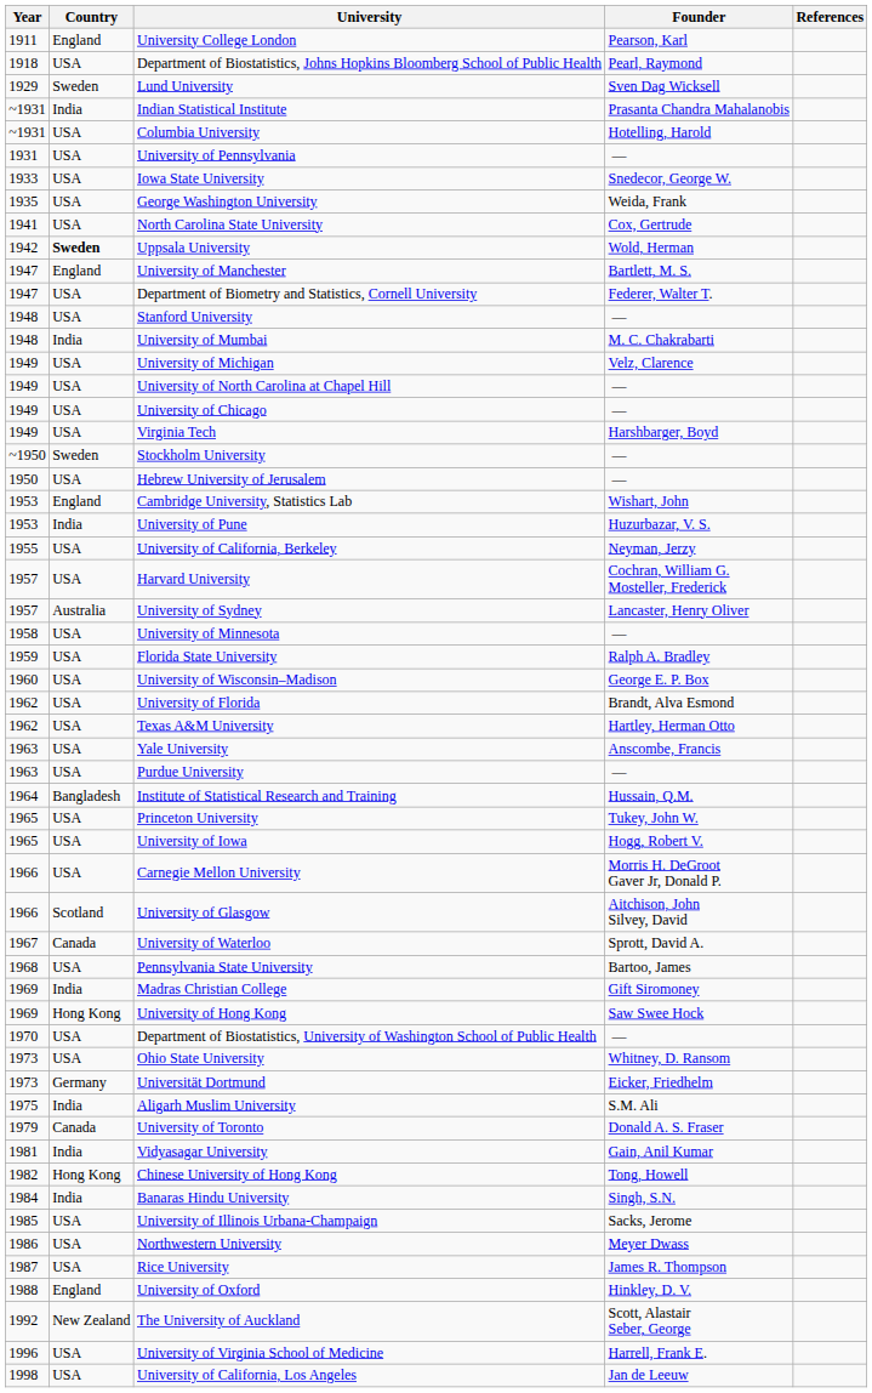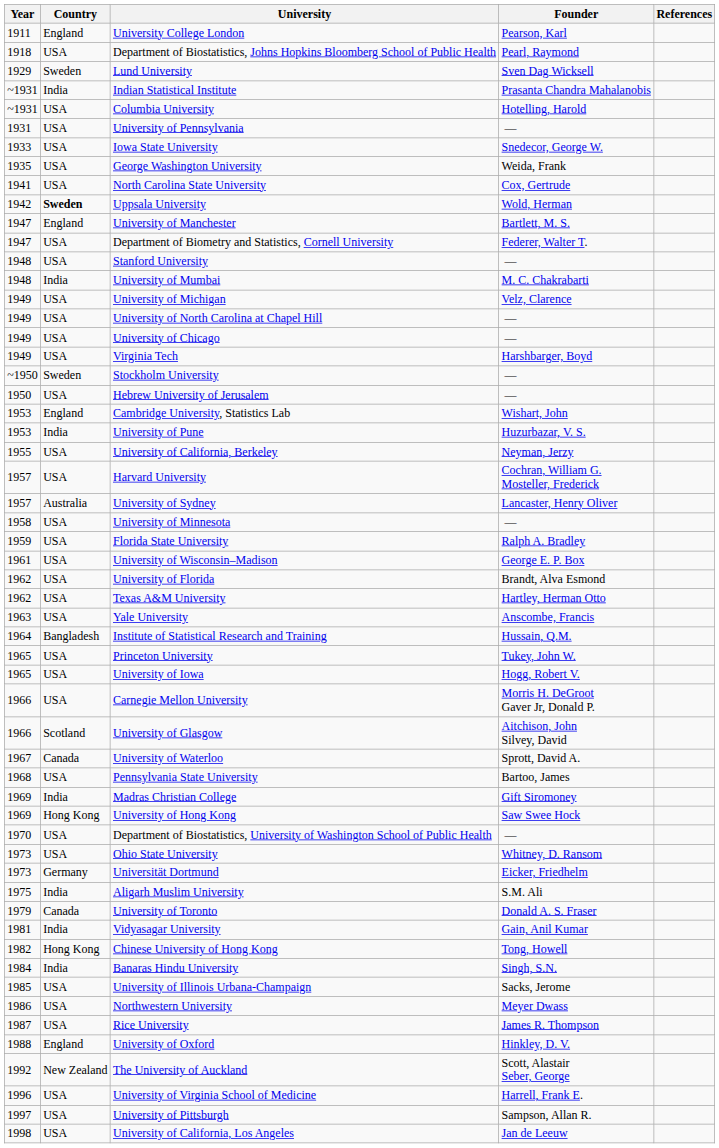 <table class = "sortable wikitable">
 <tr>
 <th>Year</th>
 <th>Country</th>
 <th>University</th>
 <th>Founder</th>
 <th>References</th>
 </tr>
 <tr>
 <td>1911</td>
 <td>England</td>
 <td><a href='#'>University College London</a></td>
 <td><a href='#'>Pearson, Karl</a></td>
 <td></td>
 </tr>
 <tr>
 <td>1918</td>
 <td>USA</td>
 <td>Department of Biostatistics, <a href='#'>Johns Hopkins Bloomberg School of Public Health</a></td>
 <td><a href='#'>Pearl, Raymond</a></td>
 <td></td>
 </tr>
 <tr>
 <td>1929</td>
 <td>Sweden</td>
 <td><a href='#'>Lund University</a></td>
 <td><a href='#'>Sven Dag Wicksell</a></td>
 <td></td>
 </tr>
 <tr>
 <td>~1931</td>
 <td>India</td>
 <td><a href='#'>Indian Statistical Institute</a></td>
 <td><a href='#'>Prasanta Chandra Mahalanobis</a></td>
 <td></td>
 </tr>
 <tr>
 <td>~1931</td>
 <td>USA</td>
 <td><a href='#'>Columbia University</a></td>
 <td><a href='#'>Hotelling, Harold</a></td>
 <td></td>
 </tr>
 <tr>
 <td>1931</td>
 <td>USA</td>
 <td><a href='#'>University of Pennsylvania</a></td>
 <td> —</td>
 <td></td>
 </tr>
 <tr>
 <td>1933</td>
 <td>USA</td>
 <td><a href='#'>Iowa State University</a></td>
 <td><a href='#'>Snedecor, George W.</a></td>
 <td></td>
 </tr>
 <tr>
 <td>1935</td>
 <td>USA</td>
 <td><a href='#'>George Washington University</a></td>
 <td>Weida, Frank</td>
 <td></td>
 </tr>
 <tr>
 <td>1941</td>
 <td>USA</td>
 <td><a href='#'>North Carolina State University</a></td>
 <td><a href='#'>Cox, Gertrude</a></td>
 <td></td>
 </tr>
 <tr>
 <td>1942</td>
 <td><strong>Sweden</strong></td>
 <td><a href='#'>Uppsala University</a></td>
 <td><a href='#'>Wold, Herman</a></td>
 <td></td>
 </tr>
 <tr>
 <td>1947</td>
 <td>England</td>
 <td><a href='#'>University of Manchester</a></td>
 <td><a href='#'>Bartlett, M. S.</a></td>
 <td></td>
 </tr>
 <tr>
 <td>1947</td>
 <td>USA</td>
 <td>Department of Biometry and Statistics, <a href='#'>Cornell University</a></td>
 <td><a href='#'>Federer, Walter T</a>.</td>
 <td></td>
 </tr>
 <tr>
 <td>1948</td>
 <td>USA</td>
 <td><a href='#'>Stanford University</a></td>
 <td> —</td>
 <td></td>
 </tr>
 <tr>
 <td>1948</td>
 <td>India</td>
 <td><a href='#'>University of Mumbai</a></td>
 <td><a href='#'>M. C. Chakrabarti</a></td>
 <td></td>
 </tr>
 <tr>
 <td>1949</td>
 <td>USA</td>
 <td><a href='#'>University of Michigan</a></td>
 <td><a href='#'>Velz, Clarence</a></td>
 <td></td>
 </tr>
 <tr>
 <td>1949</td>
 <td>USA</td>
 <td><a href='#'>University of North Carolina at Chapel Hill</a></td>
 <td> —</td>
 <td></td>
 </tr>
 <tr>
 <td>1949</td>
 <td>USA</td>
 <td><a href='#'>University of Chicago</a></td>
 <td> —</td>
 <td></td>
 </tr>
 <tr>
 <td>1949</td>
 <td>USA</td>
 <td><a href='#'>Virginia Tech</a></td>
 <td><a href='#'>Harshbarger, Boyd</a></td>
 <td></td>
 </tr>
 <tr>
 <td>~1950</td>
 <td>Sweden</td>
 <td><a href='#'>Stockholm University</a></td>
 <td> —</td>
 <td></td>
 </tr>
 <tr>
 <td>1950</td>
 <td>USA</td>
 <td><a href='#'>Hebrew University of Jerusalem</a></td>
 <td> —</td>
 <td></td>
 </tr>
 <tr>
 <td>1953</td>
 <td>England</td>
 <td><a href='#'>Cambridge University</a>, Statistics Lab</td>
 <td><a href='#'>Wishart, John</a></td>
 <td></td>
 </tr>
 <tr>
 <td>1953</td>
 <td>India</td>
 <td><a href='#'>University of Pune</a></td>
 <td><a href='#'>Huzurbazar, V. S.</a></td>
 <td></td>
 </tr>
 <tr>
 <td>1955</td>
 <td>USA</td>
 <td><a href='#'>University of California, Berkeley</a></td>
 <td><a href='#'>Neyman, Jerzy</a></td>
 <td></td>
 </tr>
 <tr>
 <td>1957</td>
 <td>USA</td>
 <td><a href='#'>Harvard University</a></td>
 <td><a href='#'>Cochran, William G.</a><br><a href='#'>Mosteller, Frederick</a></td>
 <td></td>
 </tr>
 <tr>
 <td>1957</td>
 <td>Australia</td>
 <td><a href='#'>University of Sydney</a></td>
 <td><a href='#'>Lancaster, Henry Oliver</a></td>
 <td></td>
 </tr>
 <tr>
 <td>1958</td>
 <td>USA</td>
 <td><a href='#'>University of Minnesota</a></td>
 <td> —</td>
 <td></td>
 </tr>
 <tr>
 <td>1959</td>
 <td>USA</td>
 <td><a href='#'>Florida State University</a></td>
 <td><a href='#'>Ralph A. Bradley</a></td>
 <td></td>
 </tr>
 <tr>
-<td>1960</td>
+<td>1961</td>
 <td>USA</td>
 <td><a href='#'>University of Wisconsin–Madison</a></td>
 <td><a href='#'>George E. P. Box</a></td>
 <td></td>
 </tr>
 <tr>
 <td>1962</td>
 <td>USA</td>
 <td><a href='#'>University of Florida</a></td>
 <td>Brandt, Alva Esmond</td>
 <td></td>
 </tr>
 <tr>
 <td>1962</td>
 <td>USA</td>
 <td><a href='#'>Texas A&M University</a></td>
 <td><a href='#'>Hartley, Herman Otto</a></td>
 <td></td>
 </tr>
 <tr>
 <td>1963</td>
 <td>USA</td>
 <td><a href='#'>Yale University</a></td>
 <td><a href='#'>Anscombe, Francis</a></td>
-<td></td>
-</tr>
-<tr>
-<td>1963</td>
-<td>USA</td>
-<td><a href='#'>Purdue University</a></td>
-<td> —</td>
 <td></td>
 </tr>
 <tr>
 <td>1964</td>
 <td>Bangladesh</td>
 <td><a href='#'>Institute of Statistical Research and Training</a></td>
 <td><a href='#'>Hussain, Q.M.</a></td>
 <td></td>
 </tr>
 <tr>
 <td>1965</td>
 <td>USA</td>
 <td><a href='#'>Princeton University</a></td>
 <td><a href='#'>Tukey, John W.</a></td>
 <td></td>
 </tr>
 <tr>
 <td>1965</td>
 <td>USA</td>
 <td><a href='#'>University of Iowa</a></td>
 <td><a href='#'>Hogg, Robert V.</a></td>
 <td></td>
 </tr>
 <tr>
 <td>1966</td>
 <td>USA</td>
 <td><a href='#'>Carnegie Mellon University</a></td>
 <td><a href='#'>Morris H. DeGroot</a><br>Gaver Jr, Donald P.</td>
 <td></td>
 </tr>
 <tr>
 <td>1966</td>
 <td>Scotland</td>
 <td><a href='#'>University of Glasgow</a></td>
 <td><a href='#'>Aitchison, John</a><br>Silvey, David</td>
 <td></td>
 </tr>
 <tr>
 <td>1967</td>
 <td>Canada</td>
 <td><a href='#'>University of Waterloo</a></td>
 <td>Sprott, David A.</td>
 <td></td>
 </tr>
 <tr>
 <td>1968</td>
 <td>USA</td>
 <td><a href='#'>Pennsylvania State University</a></td>
 <td>Bartoo, James</td>
 <td></td>
 </tr>
 <tr>
 <td>1969</td>
 <td>India</td>
 <td><a href='#'>Madras Christian College</a></td>
 <td><a href='#'>Gift Siromoney</a></td>
 <td></td>
 </tr>
 <tr>
 <td>1969</td>
 <td>Hong Kong</td>
 <td><a href='#'>University of Hong Kong</a></td>
 <td><a href='#'>Saw Swee Hock</a></td>
 <td></td>
 </tr>
 <tr>
 <td>1970</td>
 <td>USA</td>
 <td>Department of Biostatistics, <a href='#'>University of Washington School of Public Health</a></td>
 <td> —</td>
 <td></td>
 </tr>
 <tr>
 <td>1973</td>
 <td>USA</td>
 <td><a href='#'>Ohio State University</a></td>
 <td><a href='#'>Whitney, D. Ransom</a></td>
 <td></td>
 </tr>
 <tr>
 <td>1973</td>
 <td>Germany</td>
 <td><a href='#'>Universität Dortmund</a></td>
 <td><a href='#'>Eicker, Friedhelm</a></td>
 <td></td>
 </tr>
 <tr>
 <td>1975</td>
 <td>India</td>
 <td><a href='#'>Aligarh Muslim University</a></td>
 <td>S.M. Ali</td>
 <td><sup></sup></td>
 </tr>
 <tr>
 <td>1979</td>
 <td>Canada</td>
 <td><a href='#'>University of Toronto</a></td>
 <td><a href='#'>Donald A. S. Fraser</a></td>
 <td></td>
 </tr>
 <tr>
 <td>1981</td>
 <td>India</td>
 <td><a href='#'>Vidyasagar University</a></td>
 <td><a href='#'>Gain, Anil Kumar</a></td>
 <td></td>
 </tr>
 <tr>
 <td>1982</td>
 <td>Hong Kong</td>
 <td><a href='#'>Chinese University of Hong Kong</a></td>
 <td><a href='#'>Tong, Howell</a></td>
 <td></td>
 </tr>
 <tr>
 <td>1984</td>
 <td>India</td>
 <td><a href='#'>Banaras Hindu University</a></td>
 <td><a href='#'>Singh, S.N.</a></td>
 <td></td>
 </tr>
 <tr>
 <td>1985</td>
 <td>USA</td>
 <td><a href='#'>University of Illinois Urbana-Champaign</a></td>
 <td>Sacks, Jerome</td>
 <td></td>
 </tr>
 <tr>
 <td>1986</td>
 <td>USA</td>
 <td><a href='#'>Northwestern University</a></td>
 <td><a href='#'>Meyer Dwass</a></td>
 <td></td>
 </tr>
 <tr>
 <td>1987</td>
 <td>USA</td>
 <td><a href='#'>Rice University</a></td>
 <td><a href='#'>James R. Thompson</a></td>
 <td></td>
 </tr>
 <tr>
 <td>1988</td>
 <td>England</td>
 <td><a href='#'>University of Oxford</a></td>
 <td><a href='#'>Hinkley, D. V.</a></td>
 <td></td>
 </tr>
 <tr>
 <td>1992</td>
 <td>New Zealand</td>
 <td><a href='#'>The University of Auckland</a></td>
 <td>Scott, Alastair <br> <a href='#'>Seber, George</a></td>
 <td></td>
 </tr>
 <tr>
 <td>1996</td>
 <td>USA</td>
 <td><a href='#'>University of Virginia School of Medicine</a></td>
 <td><a href='#'>Harrell, Frank E</a>.</td>
 <td></td>
 </tr>
 <tr>
+<td>1997</td>
+<td>USA</td>
+<td><a href='#'>University of Pittsburgh</a></td>
+<td>Sampson, Allan R.</td>
+<td></td>
+</tr>
+<tr>
 <td>1998</td>
 <td>USA</td>
 <td><a href='#'>University of California, Los Angeles</a></td>
 <td><a href='#'>Jan de Leeuw</a></td>
 <td></td>
 </tr>
 </table>
